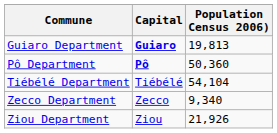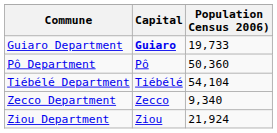 <table class="wikitable">
 <tr>
 </tr>
 <tr>
 <th>Commune</th>
 <th>Capital</th>
 <th>Population<br>Census 2006)</th>
 </tr>
 <tr>
 <td><a href='#'>Guiaro Department</a></td>
 <td><strong><a href='#'>Guiaro</a></strong></td>
-<td>19,813</td>
+<td>19,733</td>
 </tr>
 <tr>
 <td><a href='#'>Pô Department</a></td>
-<td><strong><a href='#'>Pô</a></strong></td>
+<td><a href='#'>Pô</a></td>
 <td>50,360</td>
 </tr>
 <tr>
 <td><a href='#'>Tiébélé Department</a></td>
 <td><a href='#'>Tiébélé</a></td>
 <td>54,104</td>
 </tr>
 <tr>
 <td><a href='#'>Zecco Department</a></td>
 <td><a href='#'>Zecco</a></td>
 <td>9,340</td>
 </tr>
 <tr>
 <td><a href='#'>Ziou Department</a></td>
 <td><a href='#'>Ziou</a></td>
-<td>21,926</td>
+<td>21,924</td>
 </tr>
 </table>
